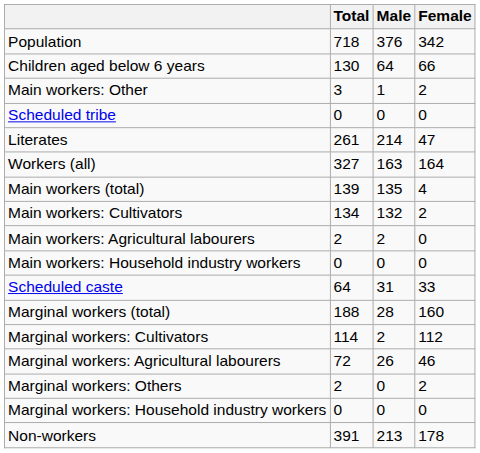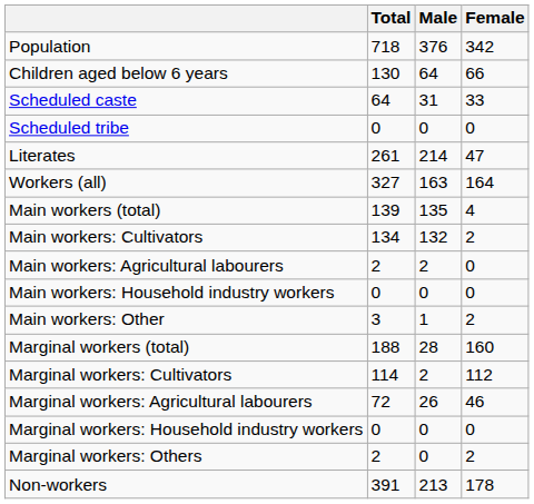 <table class="wikitable sortable">
 <tr>
 <th></th>
 <th>Total</th>
 <th>Male</th>
 <th>Female</th>
 </tr>
 <tr>
 <td>Population</td>
 <td>718</td>
 <td>376</td>
 <td>342</td>
 </tr>
 <tr>
 <td>Children aged below 6 years</td>
 <td>130</td>
 <td>64</td>
 <td>66</td>
 </tr>
 <tr>
-<td>Main workers: Other</td>
-<td>3</td>
-<td>1</td>
-<td>2</td>
+<td><a href='#'>Scheduled caste</a></td>
+<td>64</td>
+<td>31</td>
+<td>33</td>
 </tr>
 <tr>
 <td><a href='#'>Scheduled tribe</a></td>
 <td>0</td>
 <td>0</td>
 <td>0</td>
 </tr>
 <tr>
 <td>Literates</td>
 <td>261</td>
 <td>214</td>
 <td>47</td>
 </tr>
 <tr>
 <td>Workers (all)</td>
 <td>327</td>
 <td>163</td>
 <td>164</td>
 </tr>
 <tr>
 <td>Main workers (total)</td>
 <td>139</td>
 <td>135</td>
 <td>4</td>
 </tr>
 <tr>
 <td>Main workers: Cultivators</td>
 <td>134</td>
 <td>132</td>
 <td>2</td>
 </tr>
 <tr>
 <td>Main workers: Agricultural labourers</td>
 <td>2</td>
 <td>2</td>
 <td>0</td>
 </tr>
 <tr>
 <td>Main workers: Household industry workers</td>
 <td>0</td>
 <td>0</td>
 <td>0</td>
 </tr>
 <tr>
-<td><a href='#'>Scheduled caste</a></td>
-<td>64</td>
-<td>31</td>
-<td>33</td>
+<td>Main workers: Other</td>
+<td>3</td>
+<td>1</td>
+<td>2</td>
 </tr>
 <tr>
 <td>Marginal workers (total)</td>
 <td>188</td>
 <td>28</td>
 <td>160</td>
 </tr>
 <tr>
 <td>Marginal workers: Cultivators</td>
 <td>114</td>
 <td>2</td>
 <td>112</td>
 </tr>
 <tr>
 <td>Marginal workers: Agricultural labourers</td>
 <td>72</td>
 <td>26</td>
 <td>46</td>
 </tr>
 <tr>
+<td>Marginal workers: Household industry workers</td>
+<td>0</td>
+<td>0</td>
+<td>0</td>
+</tr>
+<tr>
 <td>Marginal workers: Others</td>
 <td>2</td>
 <td>0</td>
 <td>2</td>
-</tr>
-<tr>
-<td>Marginal workers: Household industry workers</td>
-<td>0</td>
-<td>0</td>
-<td>0</td>
 </tr>
 <tr>
 <td>Non-workers</td>
 <td>391</td>
 <td>213</td>
 <td>178</td>
 </tr>
 </table>
